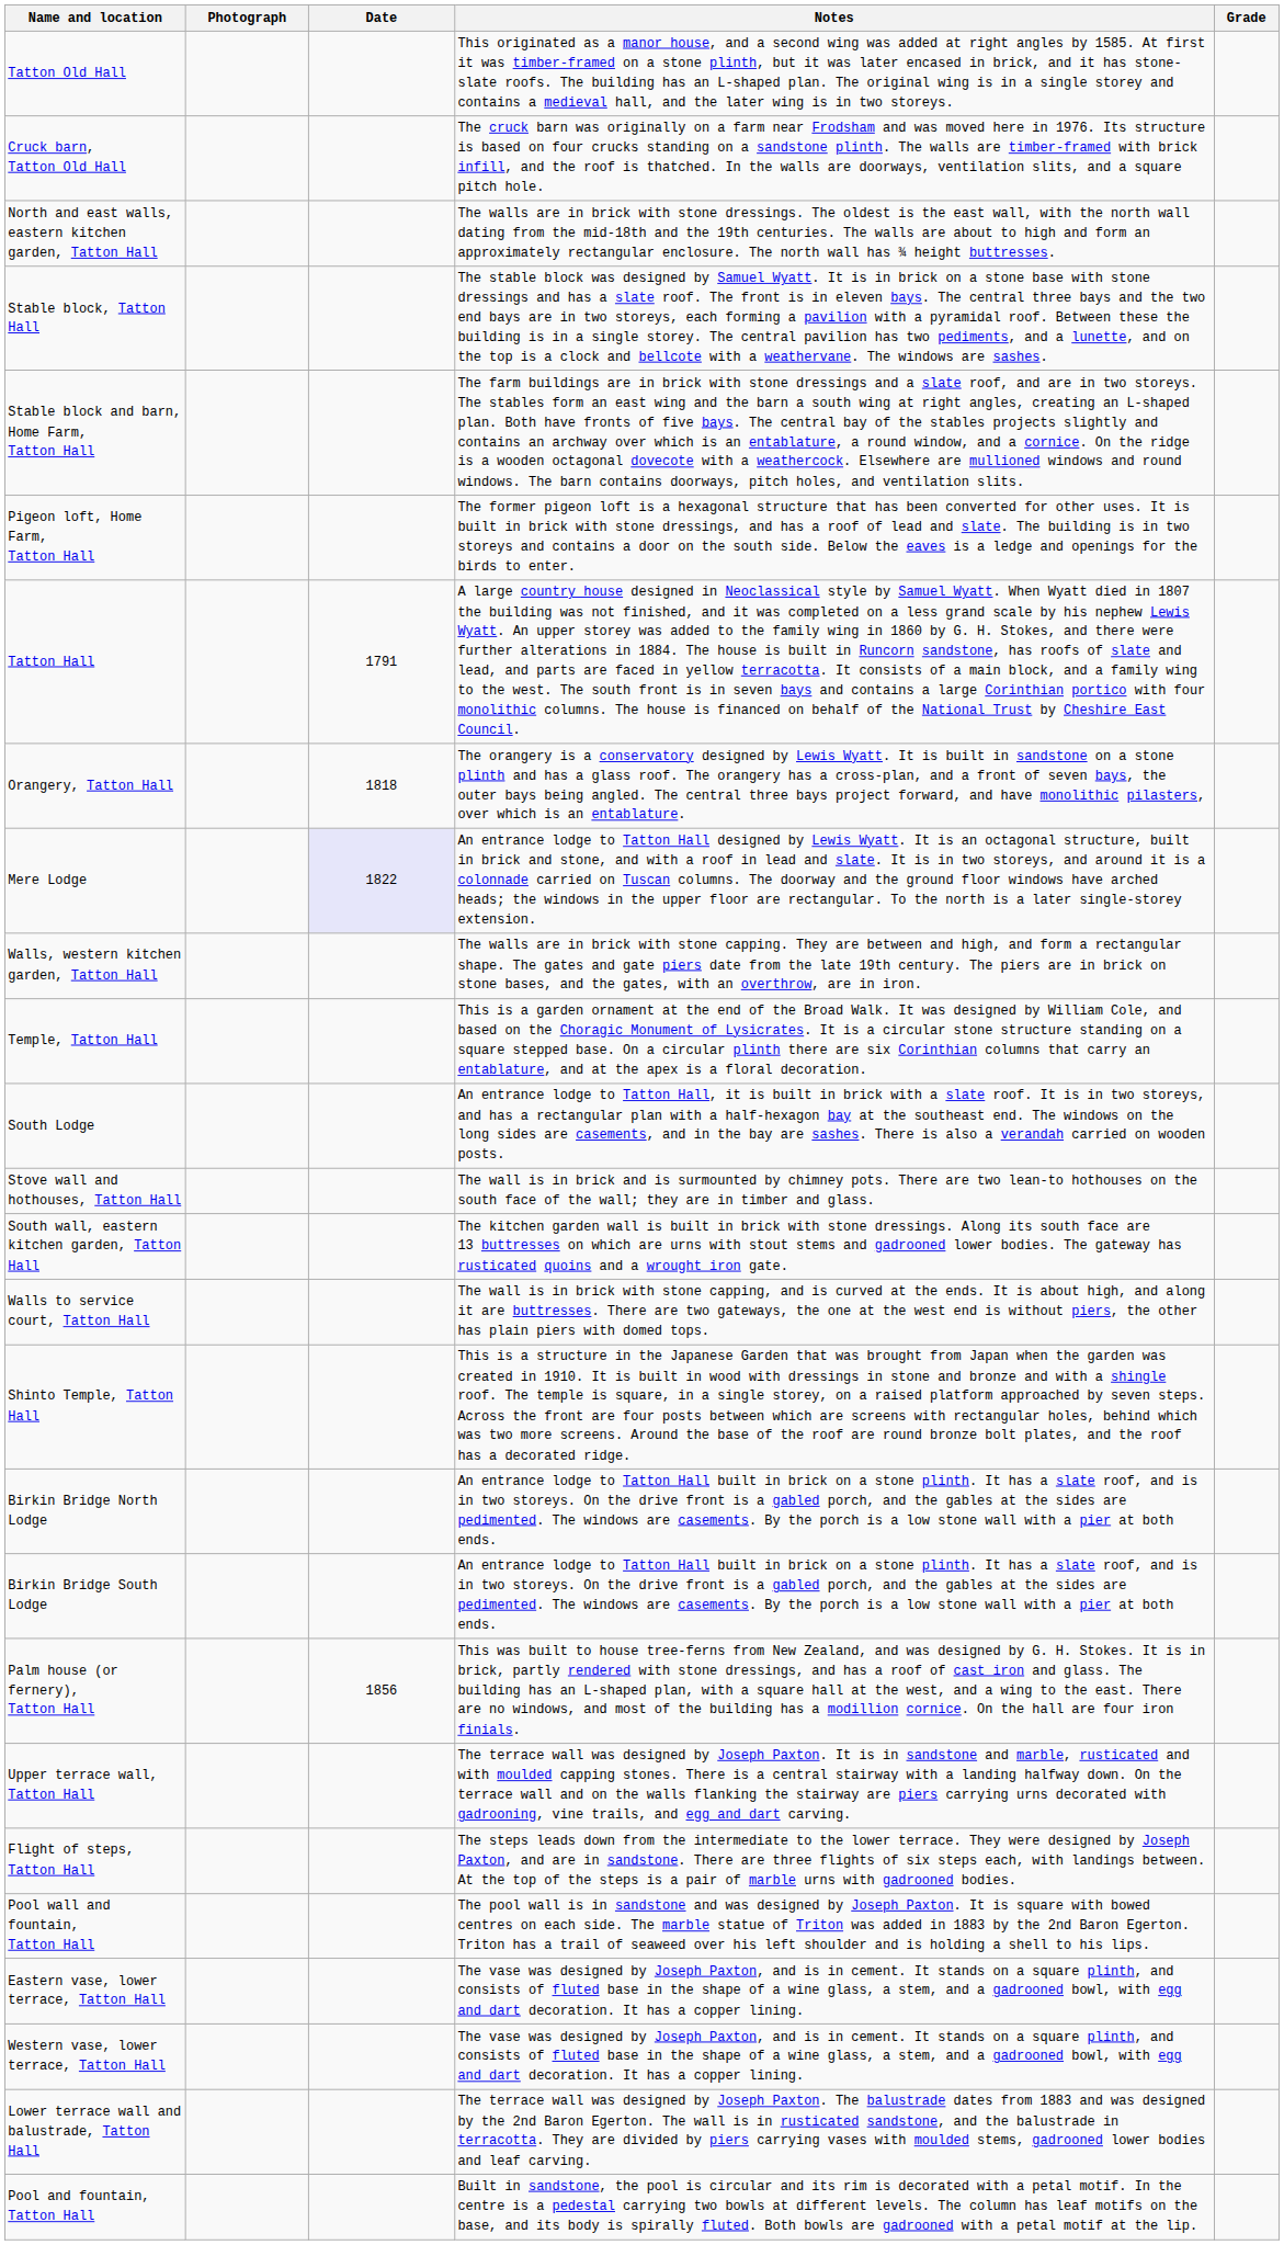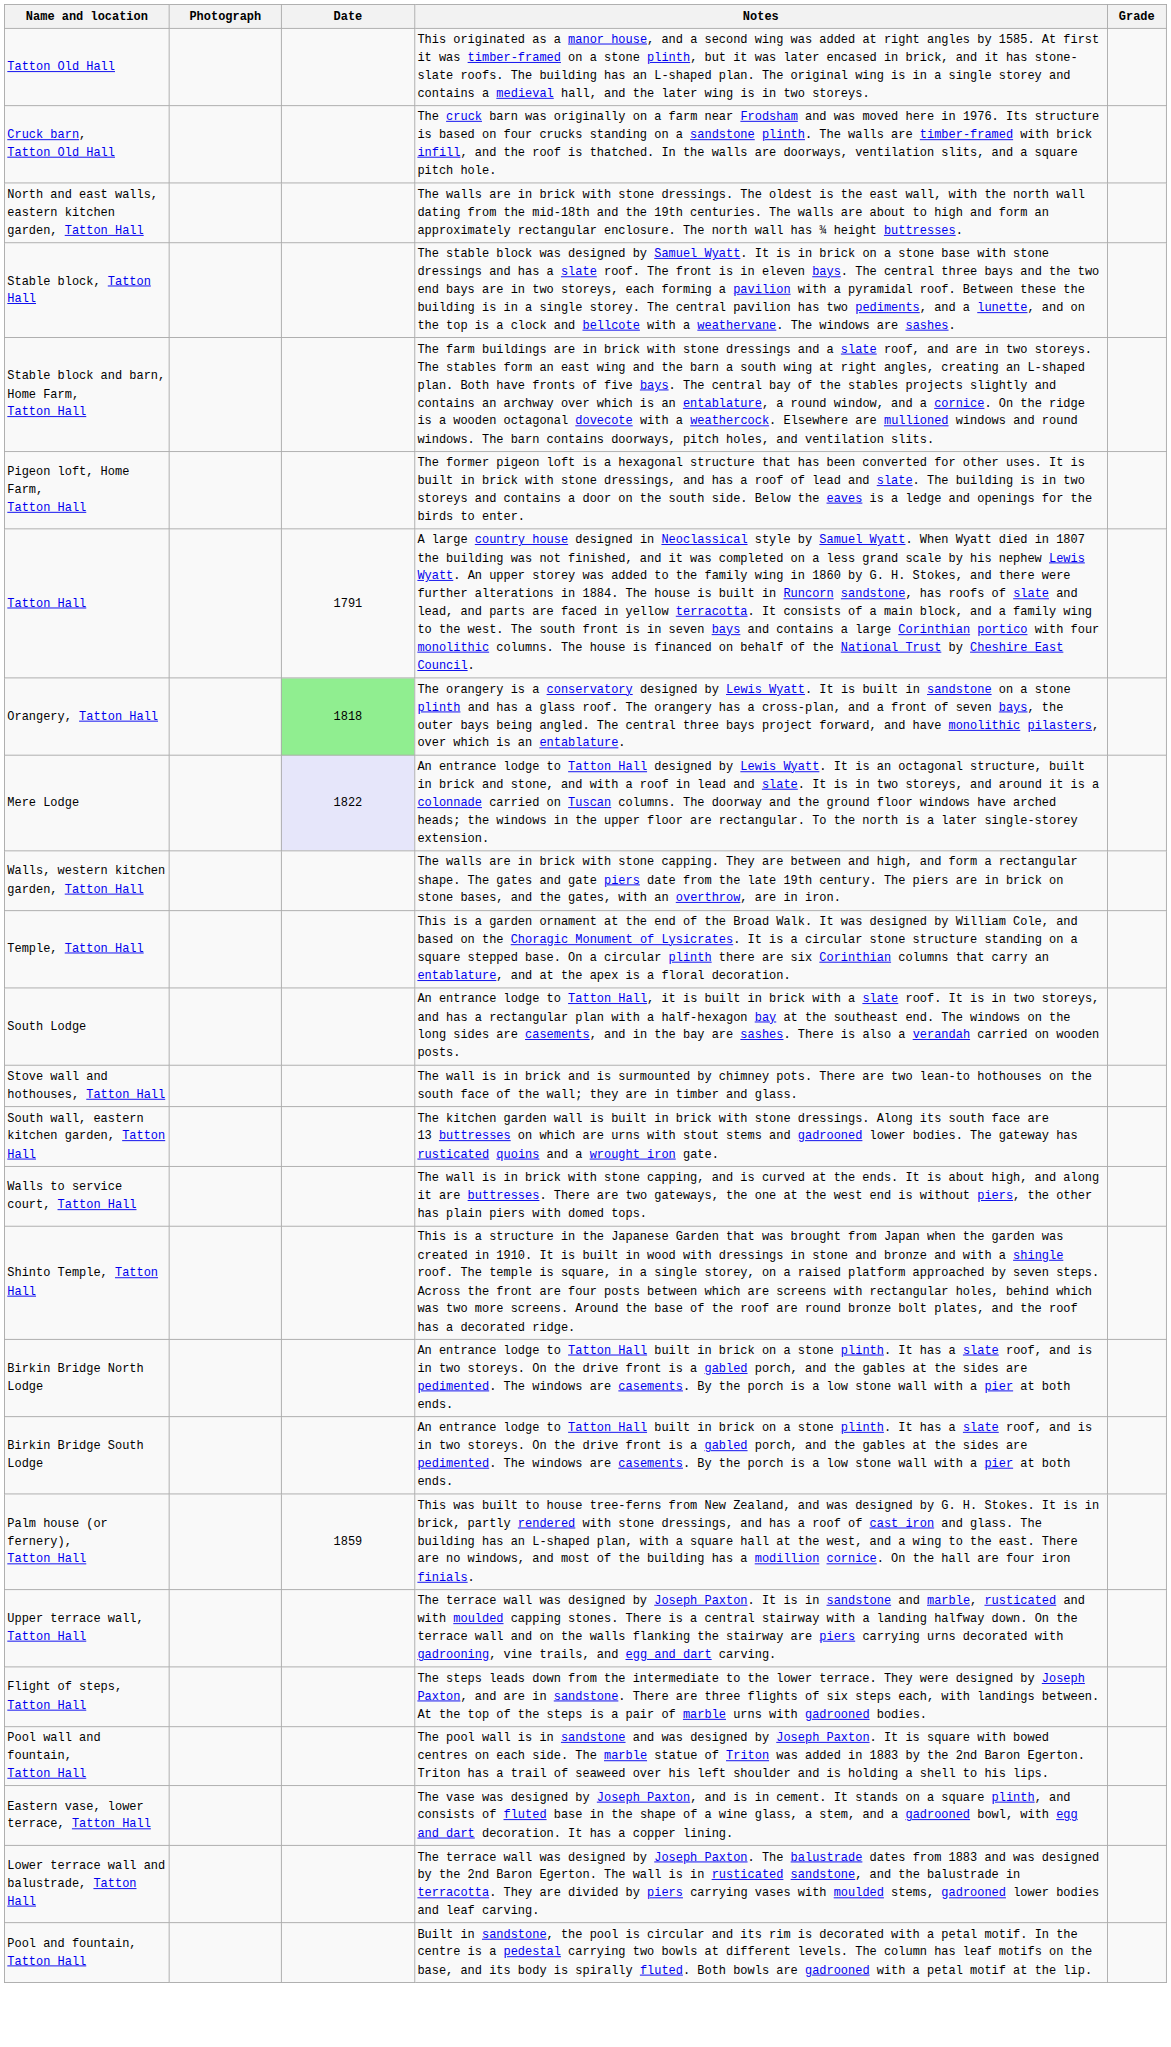 <table class="wikitable sortable plainrowheaders" style="width:100%;border:0px;text-align:left;line-height:150%;">
 <tr>
 <th scope="col"  style="width:150px">Name and location</th>
 <th scope="col"  style="width:100px" class="unsortable">Photograph</th>
 <th scope="col"  style="width:120px">Date</th>
 <th scope="col"  style="width:650px" class="unsortable">Notes</th>
 <th scope="col"  style="width:50px">Grade</th>
 </tr>
 <tr>
 <td><a href='#'>Tatton Old Hall</a><br><small></small></td>
 <td></td>
 <td align="center"></td>
 <td>This originated as a <a href='#'>manor house</a>, and a second wing was added at right angles by 1585.  At first it was <a href='#'>timber-framed</a> on a stone <a href='#'>plinth</a>, but it was later encased in brick, and it has stone-slate roofs.  The building has an L-shaped plan.  The original wing is in a single storey and contains a <a href='#'>medieval</a> hall, and the later wing is in two storeys.</td>
 <td align="center" ></td>
 </tr>
 <tr>
 <td><a href='#'>Cruck barn</a>,<br><a href='#'>Tatton Old Hall</a><br><small></small></td>
 <td></td>
 <td align="center"></td>
 <td>The <a href='#'>cruck</a> barn was originally on a farm near <a href='#'>Frodsham</a> and was moved here in 1976.  Its structure is based on four crucks standing on a <a href='#'>sandstone</a> <a href='#'>plinth</a>.  The walls are <a href='#'>timber-framed</a> with brick <a href='#'>infill</a>, and the roof is thatched.  In the walls are doorways, ventilation slits, and a square pitch hole.</td>
 <td align="center" ></td>
 </tr>
 <tr>
 <td>North and east walls, eastern kitchen garden, <a href='#'>Tatton Hall</a><br><small></small></td>
 <td></td>
 <td align="center"></td>
 <td>The walls are in brick with stone dressings.  The oldest is the east wall, with the north wall dating from the mid-18th and the 19th centuries.  The walls are about  to  high and form an approximately rectangular enclosure.  The north wall has ¾ height <a href='#'>buttresses</a>.</td>
 <td align="center" ></td>
 </tr>
 <tr>
 <td>Stable block, <a href='#'>Tatton Hall</a><br><small></small></td>
 <td></td>
 <td align="center"></td>
 <td>The stable block was designed by <a href='#'>Samuel Wyatt</a>.  It is in brick on a stone base with stone dressings and has a <a href='#'>slate</a> roof.  The front is in eleven <a href='#'>bays</a>.  The central three bays and the two end bays are in two storeys, each forming a <a href='#'>pavilion</a> with a pyramidal roof.  Between these the building is in a single storey.  The central pavilion has two <a href='#'>pediments</a>, and a <a href='#'>lunette</a>, and on the top is a clock and <a href='#'>bellcote</a> with a <a href='#'>weathervane</a>.  The windows are <a href='#'>sashes</a>.</td>
 <td align="center" ></td>
 </tr>
 <tr>
 <td>Stable block and barn, Home Farm,<br><a href='#'>Tatton Hall</a><br><small></small></td>
 <td></td>
 <td align="center"></td>
 <td>The farm buildings are in brick with stone dressings and a <a href='#'>slate</a> roof, and are in two storeys.  The stables form an east wing and the barn a south wing at right angles, creating an L-shaped plan.  Both have fronts of five <a href='#'>bays</a>.  The central bay of the stables projects slightly and contains an archway over which is an <a href='#'>entablature</a>, a round window, and a <a href='#'>cornice</a>.  On the ridge is a wooden octagonal <a href='#'>dovecote</a> with a <a href='#'>weathercock</a>.  Elsewhere are <a href='#'>mullioned</a> windows and round windows.  The barn contains doorways, pitch holes, and ventilation slits.</td>
 <td align="center" ></td>
 </tr>
 <tr>
 <td>Pigeon loft, Home Farm,<br><a href='#'>Tatton Hall</a><br><small></small></td>
 <td></td>
 <td align="center"></td>
 <td>The former pigeon loft is a hexagonal structure that has been converted for other uses.  It is built in brick with stone dressings, and has a roof of lead and <a href='#'>slate</a>.  The building is in two storeys and contains a door on the south side.  Below the <a href='#'>eaves</a> is a ledge and openings for the birds to enter.</td>
 <td align="center" ></td>
 </tr>
 <tr>
 <td><a href='#'>Tatton Hall</a><br><small></small></td>
 <td></td>
 <td align="center">1791</td>
 <td>A large <a href='#'>country house</a> designed in <a href='#'>Neoclassical</a> style by <a href='#'>Samuel Wyatt</a>.  When Wyatt died in 1807 the building was not finished, and it was completed on a less grand scale by his nephew <a href='#'>Lewis Wyatt</a>.  An upper storey was added to the family wing in 1860 by G. H. Stokes, and there were further alterations in 1884.  The house is built in <a href='#'>Runcorn</a> <a href='#'>sandstone</a>, has roofs of <a href='#'>slate</a> and lead, and parts are faced in yellow <a href='#'>terracotta</a>.  It consists of a main block, and a family wing to the west.  The south front is in seven <a href='#'>bays</a> and contains a large <a href='#'>Corinthian</a> <a href='#'>portico</a> with four <a href='#'>monolithic</a> columns.  The house is financed on behalf of the <a href='#'>National Trust</a> by <a href='#'>Cheshire East Council</a>.</td>
 <td align="center" ></td>
 </tr>
 <tr>
 <td>Orangery, <a href='#'>Tatton Hall</a><br><small></small></td>
 <td></td>
-<td align="center">1818</td>
+<td align="center" style="background: lightgreen;">1818</td>
 <td>The orangery is a <a href='#'>conservatory</a> designed by <a href='#'>Lewis Wyatt</a>.  It is built in <a href='#'>sandstone</a> on a stone <a href='#'>plinth</a> and has a glass roof.  The orangery has a cross-plan, and a front of seven <a href='#'>bays</a>, the outer bays being angled.  The central three bays project forward, and have <a href='#'>monolithic</a> <a href='#'>pilasters</a>, over which is an <a href='#'>entablature</a>.</td>
 <td align="center" ></td>
 </tr>
 <tr>
 <td>Mere Lodge<br><small></small></td>
 <td></td>
 <td align="center" style="background: lavender;">1822</td>
 <td>An entrance lodge to <a href='#'>Tatton Hall</a> designed by <a href='#'>Lewis Wyatt</a>.  It is an octagonal structure, built in brick and stone, and with a roof in lead and <a href='#'>slate</a>.  It is in two storeys, and around it is a <a href='#'>colonnade</a> carried on <a href='#'>Tuscan</a> columns.  The doorway and the ground floor windows have arched heads; the windows in the upper floor are rectangular.  To the north is a later single-storey extension.</td>
 <td align="center" ></td>
 </tr>
 <tr>
 <td>Walls, western kitchen garden, <a href='#'>Tatton Hall</a><br><small></small></td>
 <td></td>
 <td align="center"></td>
 <td>The walls are in brick with stone capping.  They are between  and  high, and form a rectangular shape.  The gates and gate <a href='#'>piers</a> date from the late 19th century.  The piers are in brick on stone bases, and the gates, with an <a href='#'>overthrow</a>, are in iron.</td>
 <td align="center" ></td>
 </tr>
 <tr>
 <td>Temple, <a href='#'>Tatton Hall</a><br><small></small></td>
 <td></td>
 <td align="center"></td>
 <td>This is a garden ornament at the end of the Broad Walk.  It was designed by William Cole, and based on the <a href='#'>Choragic Monument of Lysicrates</a>.  It is a circular stone structure standing on a square stepped base.  On a circular <a href='#'>plinth</a> there are six <a href='#'>Corinthian</a> columns that carry an <a href='#'>entablature</a>, and at the apex is a floral decoration.</td>
 <td align="center" ></td>
 </tr>
 <tr>
 <td>South Lodge<br><small></small></td>
 <td></td>
 <td align="center"></td>
 <td>An entrance lodge to <a href='#'>Tatton Hall</a>, it is built in brick with a <a href='#'>slate</a> roof.  It is in two storeys, and has a rectangular plan with a half-hexagon <a href='#'>bay</a> at the southeast end.  The windows on the long sides are <a href='#'>casements</a>, and in the bay are <a href='#'>sashes</a>.  There is also a <a href='#'>verandah</a> carried on wooden posts.</td>
 <td align="center" ></td>
 </tr>
 <tr>
 <td>Stove wall and hothouses, <a href='#'>Tatton Hall</a><br><small></small></td>
 <td></td>
 <td align="center"></td>
 <td>The wall is in brick and is surmounted by chimney pots.  There are two lean-to hothouses on the south face of the wall; they are in timber and glass.</td>
 <td align="center" ></td>
 </tr>
 <tr>
 <td>South wall, eastern kitchen garden, <a href='#'>Tatton Hall</a><br><small></small></td>
 <td></td>
 <td align="center"></td>
 <td>The kitchen garden wall is built in brick with stone dressings.  Along its south face are 13 <a href='#'>buttresses</a> on which are urns with stout stems and <a href='#'>gadrooned</a> lower bodies.  The gateway has <a href='#'>rusticated</a> <a href='#'>quoins</a> and a <a href='#'>wrought iron</a> gate.</td>
 <td align="center" ></td>
 </tr>
 <tr>
 <td>Walls to service court, <a href='#'>Tatton Hall</a><br><small></small></td>
 <td></td>
 <td align="center"></td>
 <td>The wall is in brick with stone capping, and is curved at the ends.  It is about  high, and along it are <a href='#'>buttresses</a>.  There are two gateways, the one at the west end is without <a href='#'>piers</a>, the other has plain piers with domed tops.</td>
 <td align="center" ></td>
 </tr>
 <tr>
 <td>Shinto Temple, <a href='#'>Tatton Hall</a><br><small></small></td>
 <td></td>
 <td align="center"></td>
 <td>This is a structure in the Japanese Garden that was brought from Japan when the garden was created in 1910.  It is built in wood with dressings in stone and bronze and with a <a href='#'>shingle</a> roof.  The temple is square, in a single storey, on a raised platform approached by seven steps.  Across the front are four posts between which are screens with rectangular holes, behind which was two more screens.  Around the base of the roof are round bronze bolt plates, and the roof has a decorated ridge.</td>
 <td align="center" ></td>
 </tr>
 <tr>
 <td>Birkin Bridge North Lodge<br><small></small></td>
 <td></td>
 <td align="center"></td>
 <td>An entrance lodge to <a href='#'>Tatton Hall</a> built in brick on a stone <a href='#'>plinth</a>.  It has a <a href='#'>slate</a> roof, and is in two storeys.  On the drive front is a <a href='#'>gabled</a> porch, and the gables at the sides are <a href='#'>pedimented</a>.  The windows are <a href='#'>casements</a>.  By the porch is a low stone wall with a <a href='#'>pier</a> at both ends.</td>
 <td align="center" ></td>
 </tr>
 <tr>
 <td>Birkin Bridge South Lodge<br><small></small></td>
 <td></td>
 <td align="center"></td>
 <td>An entrance lodge to <a href='#'>Tatton Hall</a> built in brick on a stone <a href='#'>plinth</a>.  It has a <a href='#'>slate</a> roof, and is in two storeys.  On the drive front is a <a href='#'>gabled</a> porch, and the gables at the sides are <a href='#'>pedimented</a>.  The windows are <a href='#'>casements</a>.  By the porch is a low stone wall with a <a href='#'>pier</a> at both ends.</td>
 <td align="center" ></td>
 </tr>
 <tr>
 <td>Palm house (or fernery),<br><a href='#'>Tatton Hall</a><br><small></small></td>
 <td></td>
-<td align="center">1856</td>
+<td align="center">1859</td>
 <td>This was built to house tree-ferns from New Zealand, and was designed by G. H. Stokes.  It is in brick, partly <a href='#'>rendered</a> with stone dressings, and has a roof of <a href='#'>cast iron</a> and glass.  The building has an L-shaped plan, with a square hall at the west, and a wing to the east.  There are no windows, and most of the building has a <a href='#'>modillion</a> <a href='#'>cornice</a>.  On the hall are four iron <a href='#'>finials</a>.</td>
 <td align="center" ></td>
 </tr>
 <tr>
 <td>Upper terrace wall,<br><a href='#'>Tatton Hall</a><br><small></small></td>
 <td></td>
 <td align="center"></td>
 <td>The terrace wall was designed by <a href='#'>Joseph Paxton</a>.  It is in <a href='#'>sandstone</a> and <a href='#'>marble</a>, <a href='#'>rusticated</a> and with <a href='#'>moulded</a> capping stones.  There is a central stairway with a landing halfway down.  On the terrace wall and on the walls flanking the stairway are <a href='#'>piers</a> carrying urns decorated with <a href='#'>gadrooning</a>, vine trails, and <a href='#'>egg and dart</a> carving.</td>
 <td align="center" ></td>
 </tr>
 <tr>
 <td>Flight of steps,<br><a href='#'>Tatton Hall</a><br><small></small></td>
 <td></td>
 <td align="center"></td>
 <td>The steps leads down from the intermediate to the lower terrace.  They were designed by <a href='#'>Joseph Paxton</a>, and are in <a href='#'>sandstone</a>.  There are three flights of six steps each, with landings between.  At the top of the steps is a pair of <a href='#'>marble</a> urns with <a href='#'>gadrooned</a> bodies.</td>
 <td align="center" ></td>
 </tr>
 <tr>
 <td>Pool wall and fountain,<br><a href='#'>Tatton Hall</a><br><small></small></td>
 <td></td>
 <td align="center"></td>
 <td>The pool wall is in <a href='#'>sandstone</a> and was designed by <a href='#'>Joseph Paxton</a>.  It is square with bowed centres on each side.  The <a href='#'>marble</a> statue of <a href='#'>Triton</a> was added in 1883 by the 2nd Baron Egerton.  Triton has a trail of seaweed over his left shoulder and is holding a shell to his lips.</td>
 <td align="center" ></td>
 </tr>
 <tr>
 <td>Eastern vase, lower terrace, <a href='#'>Tatton Hall</a><br><small></small></td>
 <td></td>
 <td align="center"></td>
 <td>The vase was designed by <a href='#'>Joseph Paxton</a>, and is in cement.  It stands on a square <a href='#'>plinth</a>, and consists of <a href='#'>fluted</a> base in the shape of a wine glass, a stem, and a <a href='#'>gadrooned</a> bowl, with <a href='#'>egg and dart</a> decoration.  It has a copper lining.</td>
 <td align="center" ></td>
 </tr>
 <tr>
-<td>Western vase, lower terrace, <a href='#'>Tatton Hall</a><br><small></small></td>
-<td></td>
-<td align="center"></td>
-<td>The vase was designed by <a href='#'>Joseph Paxton</a>, and is in cement.  It stands on a square <a href='#'>plinth</a>, and consists of <a href='#'>fluted</a> base in the shape of a wine glass, a stem, and a <a href='#'>gadrooned</a> bowl, with <a href='#'>egg and dart</a> decoration.  It has a copper lining.</td>
-<td align="center" ></td>
-</tr>
-<tr>
 <td>Lower terrace wall and balustrade, <a href='#'>Tatton Hall</a><br><small></small></td>
 <td></td>
 <td align="center"></td>
 <td>The terrace wall was designed by <a href='#'>Joseph Paxton</a>.  The <a href='#'>balustrade</a> dates from 1883 and was designed by the 2nd Baron Egerton.  The wall is in <a href='#'>rusticated</a> <a href='#'>sandstone</a>, and the balustrade in <a href='#'>terracotta</a>.  They are divided by <a href='#'>piers</a> carrying vases with <a href='#'>moulded</a> stems, <a href='#'>gadrooned</a> lower bodies and leaf carving.</td>
 <td align="center" ></td>
 </tr>
 <tr>
 <td>Pool and fountain,<br><a href='#'>Tatton Hall</a><br><small></small></td>
 <td></td>
 <td align="center"></td>
 <td>Built in <a href='#'>sandstone</a>, the pool is circular and its rim is decorated with a petal motif.  In the centre is a <a href='#'>pedestal</a> carrying two bowls at different levels.  The column has leaf motifs on the base, and its body is spirally <a href='#'>fluted</a>.  Both bowls are <a href='#'>gadrooned</a> with a petal motif at the lip.</td>
 <td align="center" ></td>
 </tr>
 <tr>
 </tr>
 </table>
